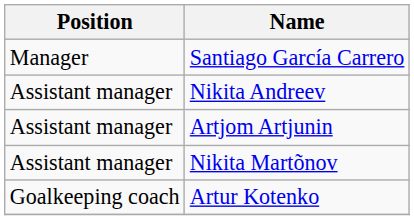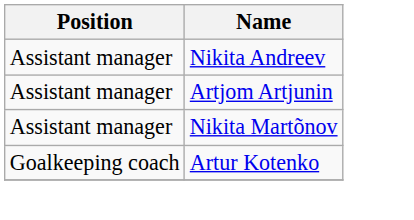 <table class="wikitable" style="text-align:left;">
 <tr>
 <th>Position</th>
 <th>Name</th>
-</tr>
-<tr>
-<td>Manager</td>
-<td> <a href='#'>Santiago García Carrero</a></td>
 </tr>
 <tr>
 <td>Assistant manager</td>
 <td> <a href='#'>Nikita Andreev</a></td>
 </tr>
 <tr>
 <td>Assistant manager</td>
 <td> <a href='#'>Artjom Artjunin</a></td>
 </tr>
 <tr>
 <td>Assistant manager</td>
 <td> <a href='#'>Nikita Martõnov</a></td>
 </tr>
 <tr>
 <td>Goalkeeping coach</td>
 <td> <a href='#'>Artur Kotenko</a></td>
 </tr>
 <tr>
 </tr>
 </table>
